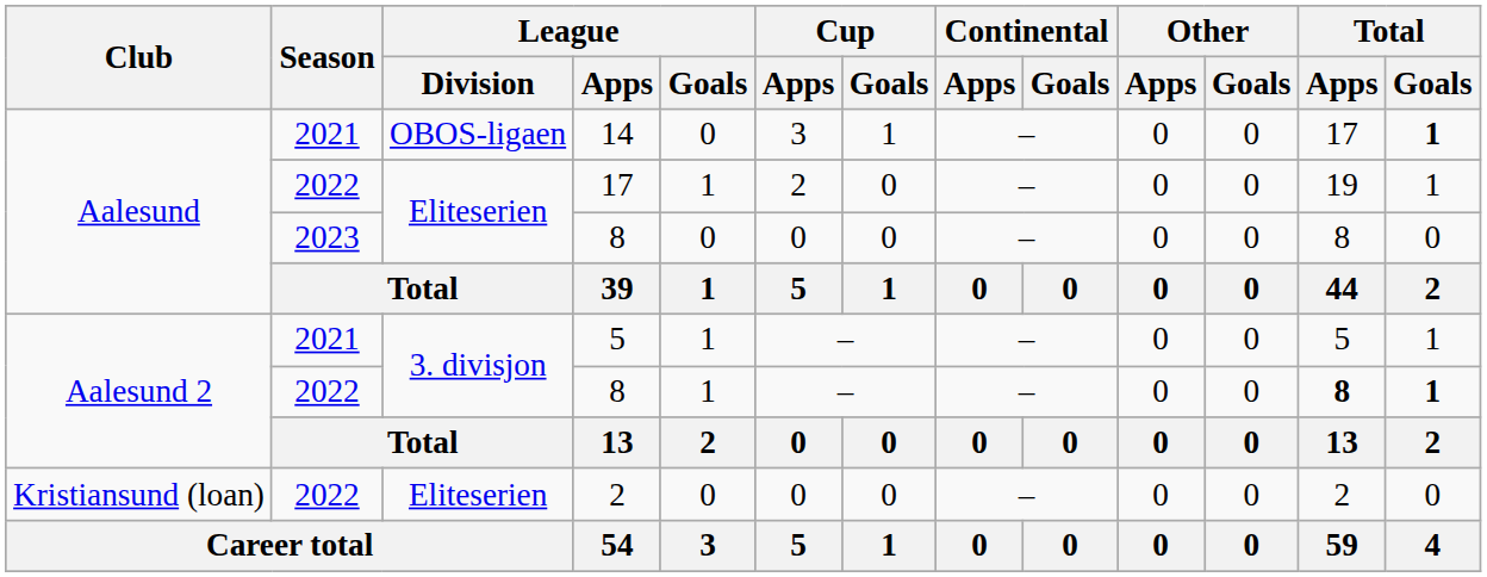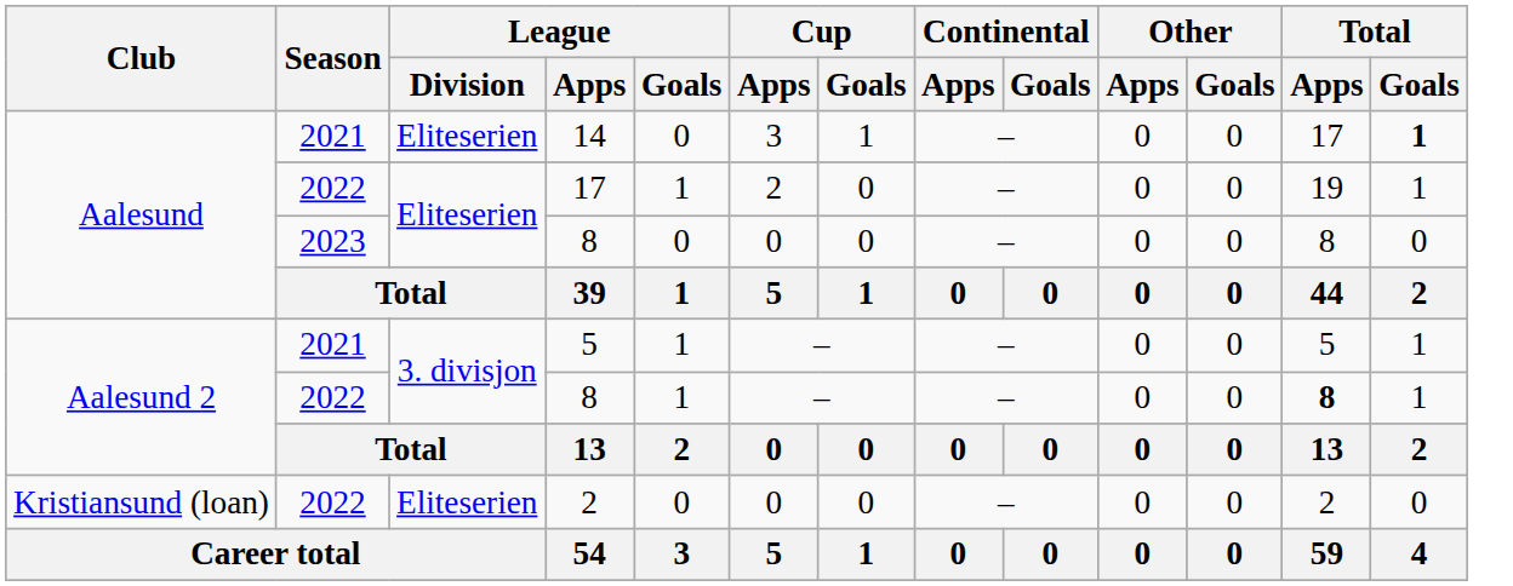 <table class="wikitable" style="text-align: center">
 <tr>
 <th rowspan=2>Club</th>
 <th rowspan=2>Season</th>
 <th colspan=3>League</th>
 <th colspan=2>Cup</th>
 <th colspan=2>Continental</th>
 <th colspan=2>Other</th>
 <th colspan=2>Total</th>
 </tr>
 <tr>
 <th>Division</th>
 <th>Apps</th>
 <th>Goals</th>
 <th>Apps</th>
 <th>Goals</th>
 <th>Apps</th>
 <th>Goals</th>
 <th>Apps</th>
 <th>Goals</th>
 <th>Apps</th>
 <th>Goals</th>
 </tr>
 <tr>
 <td rowspan=4><a href='#'>Aalesund</a></td>
 <td><a href='#'>2021</a></td>
-<td><a href='#'>OBOS-ligaen</a></td>
+<td><a href='#'>Eliteserien</a></td>
 <td>14</td>
 <td>0</td>
 <td>3</td>
 <td>1</td>
 <td colspan="2">–</td>
 <td>0</td>
 <td>0</td>
 <td>17</td>
 <td><strong>1</strong></td>
 </tr>
 <tr>
 <td><a href='#'>2022</a></td>
 <td rowspan=2><a href='#'>Eliteserien</a></td>
 <td>17</td>
 <td>1</td>
 <td>2</td>
 <td>0</td>
 <td colspan="2">–</td>
 <td>0</td>
 <td>0</td>
 <td>19</td>
 <td>1</td>
 </tr>
 <tr>
 <td><a href='#'>2023</a></td>
 <td>8</td>
 <td>0</td>
 <td>0</td>
 <td>0</td>
 <td colspan="2">–</td>
 <td>0</td>
 <td>0</td>
 <td>8</td>
 <td>0</td>
 </tr>
 <tr>
 <th colspan=2><strong>Total</strong></th>
 <th>39</th>
 <th>1</th>
 <th>5</th>
 <th>1</th>
 <th>0</th>
 <th>0</th>
 <th>0</th>
 <th>0</th>
 <th>44</th>
 <th>2</th>
 </tr>
 <tr>
 <td rowspan=3><a href='#'>Aalesund 2</a></td>
 <td><a href='#'>2021</a></td>
 <td rowspan=2><a href='#'>3. divisjon</a></td>
 <td>5</td>
 <td>1</td>
 <td colspan="2">–</td>
 <td colspan="2">–</td>
 <td>0</td>
 <td>0</td>
 <td>5</td>
 <td>1</td>
 </tr>
 <tr>
 <td><a href='#'>2022</a></td>
 <td>8</td>
 <td>1</td>
 <td colspan="2">–</td>
 <td colspan="2">–</td>
 <td>0</td>
 <td>0</td>
 <td><strong>8</strong></td>
-<td><strong>1</strong></td>
+<td>1</td>
 </tr>
 <tr>
 <th colspan=2><strong>Total</strong></th>
 <th>13</th>
 <th>2</th>
 <th>0</th>
 <th>0</th>
 <th>0</th>
 <th>0</th>
 <th>0</th>
 <th>0</th>
 <th>13</th>
 <th>2</th>
 </tr>
 <tr>
 <td><a href='#'>Kristiansund</a> (loan)</td>
 <td><a href='#'>2022</a></td>
 <td><a href='#'>Eliteserien</a></td>
 <td>2</td>
 <td>0</td>
 <td>0</td>
 <td>0</td>
 <td colspan="2">–</td>
 <td>0</td>
 <td>0</td>
 <td>2</td>
 <td>0</td>
 </tr>
 <tr>
 <th colspan=3><strong>Career total</strong></th>
 <th>54</th>
 <th>3</th>
 <th>5</th>
 <th>1</th>
 <th>0</th>
 <th>0</th>
 <th>0</th>
 <th>0</th>
 <th>59</th>
 <th>4</th>
 </tr>
 </table>
